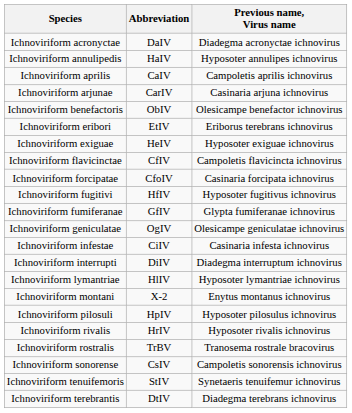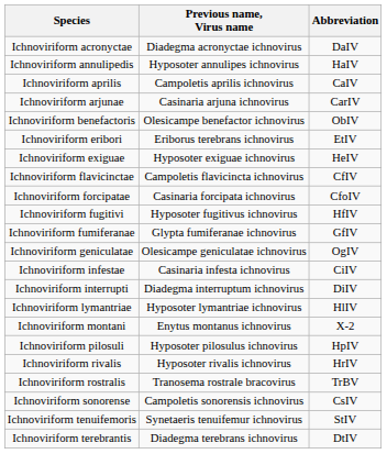 <table class="wikitable" style="text-align:center">
 <tr>
 <th>Species</th>
+<th>Previous name,<br>Virus name</th>
 <th>Abbreviation</th>
-<th>Previous name,<br>Virus name</th>
 </tr>
 <tr>
 <td>Ichnoviriform acronyctae</td>
+<td>Diadegma acronyctae ichnovirus</td>
 <td>DaIV</td>
-<td>Diadegma acronyctae ichnovirus</td>
 </tr>
 <tr>
 <td>Ichnoviriform annulipedis</td>
+<td>Hyposoter annulipes ichnovirus</td>
 <td>HaIV</td>
-<td>Hyposoter annulipes ichnovirus</td>
 </tr>
 <tr>
 <td>Ichnoviriform aprilis</td>
+<td>Campoletis aprilis ichnovirus</td>
 <td>CaIV</td>
-<td>Campoletis aprilis ichnovirus</td>
 </tr>
 <tr>
 <td>Ichnoviriform arjunae</td>
+<td>Casinaria arjuna ichnovirus</td>
 <td>CarIV</td>
-<td>Casinaria arjuna ichnovirus</td>
 </tr>
 <tr>
 <td>Ichnoviriform benefactoris</td>
+<td>Olesicampe benefactor ichnovirus</td>
 <td>ObIV</td>
-<td>Olesicampe benefactor ichnovirus</td>
 </tr>
 <tr>
 <td>Ichnoviriform eribori</td>
+<td>Eriborus terebrans ichnovirus</td>
 <td>EtIV</td>
-<td>Eriborus terebrans ichnovirus</td>
 </tr>
 <tr>
 <td>Ichnoviriform exiguae</td>
+<td>Hyposoter exiguae ichnovirus</td>
 <td>HeIV</td>
-<td>Hyposoter exiguae ichnovirus</td>
 </tr>
 <tr>
 <td>Ichnoviriform flavicinctae</td>
+<td>Campoletis flavicincta ichnovirus</td>
 <td>CfIV</td>
-<td>Campoletis flavicincta ichnovirus</td>
 </tr>
 <tr>
 <td>Ichnoviriform forcipatae</td>
+<td>Casinaria forcipata ichnovirus</td>
 <td>CfoIV</td>
-<td>Casinaria forcipata ichnovirus</td>
 </tr>
 <tr>
 <td>Ichnoviriform fugitivi</td>
+<td>Hyposoter fugitivus ichnovirus</td>
 <td>HfIV</td>
-<td>Hyposoter fugitivus ichnovirus</td>
 </tr>
 <tr>
 <td>Ichnoviriform fumiferanae</td>
+<td>Glypta fumiferanae ichnovirus</td>
 <td>GfIV</td>
-<td>Glypta fumiferanae ichnovirus</td>
 </tr>
 <tr>
 <td>Ichnoviriform geniculatae</td>
+<td>Olesicampe geniculatae ichnovirus</td>
 <td>OgIV</td>
-<td>Olesicampe geniculatae ichnovirus</td>
 </tr>
 <tr>
 <td>Ichnoviriform infestae</td>
+<td>Casinaria infesta ichnovirus</td>
 <td>CiIV</td>
-<td>Casinaria infesta ichnovirus</td>
 </tr>
 <tr>
 <td>Ichnoviriform interrupti</td>
+<td>Diadegma interruptum ichnovirus</td>
 <td>DiIV</td>
-<td>Diadegma interruptum ichnovirus</td>
 </tr>
 <tr>
 <td>Ichnoviriform lymantriae</td>
+<td>Hyposoter lymantriae ichnovirus</td>
 <td>HlIV</td>
-<td>Hyposoter lymantriae ichnovirus</td>
 </tr>
 <tr>
 <td>Ichnoviriform montani</td>
+<td>Enytus montanus ichnovirus</td>
 <td>X-2</td>
-<td>Enytus montanus ichnovirus</td>
 </tr>
 <tr>
 <td>Ichnoviriform pilosuli</td>
+<td>Hyposoter pilosulus ichnovirus</td>
 <td>HpIV</td>
-<td>Hyposoter pilosulus ichnovirus</td>
 </tr>
 <tr>
 <td>Ichnoviriform rivalis</td>
+<td>Hyposoter rivalis ichnovirus</td>
 <td>HrIV</td>
-<td>Hyposoter rivalis ichnovirus</td>
 </tr>
 <tr>
 <td>Ichnoviriform rostralis</td>
+<td>Tranosema rostrale bracovirus</td>
 <td>TrBV</td>
-<td>Tranosema rostrale bracovirus</td>
 </tr>
 <tr>
 <td>Ichnoviriform sonorense</td>
+<td>Campoletis sonorensis ichnovirus</td>
 <td>CsIV</td>
-<td>Campoletis sonorensis ichnovirus</td>
 </tr>
 <tr>
 <td>Ichnoviriform tenuifemoris</td>
+<td>Synetaeris tenuifemur ichnovirus</td>
 <td>StIV</td>
-<td>Synetaeris tenuifemur ichnovirus</td>
 </tr>
 <tr>
 <td>Ichnoviriform terebrantis</td>
+<td>Diadegma terebrans ichnovirus</td>
 <td>DtIV</td>
-<td>Diadegma terebrans ichnovirus</td>
 </tr>
 </table>
